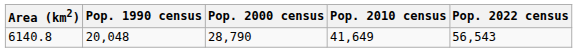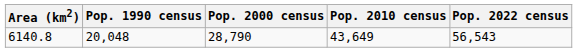 <table class="wikitable" style="margin:1em auto;">
 <tr>
 <th>Area (km<sup>2</sup>)</th>
 <th>Pop. 1990 census</th>
 <th>Pop. 2000 census</th>
 <th>Pop. 2010 census</th>
 <th>Pop. 2022 census</th>
 </tr>
 <tr>
 <td>6140.8</td>
 <td>20,048</td>
 <td>28,790</td>
-<td>41,649</td>
+<td>43,649</td>
 <td>56,543</td>
 </tr>
 </table>
